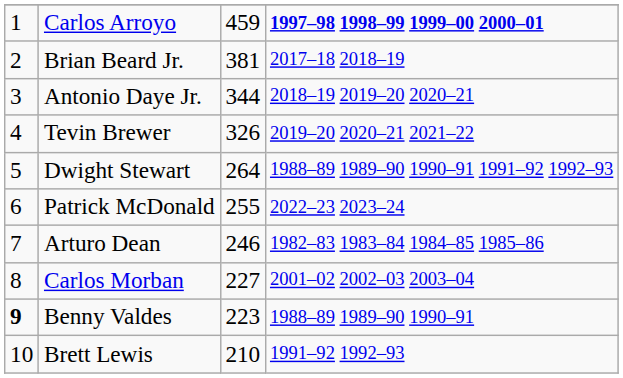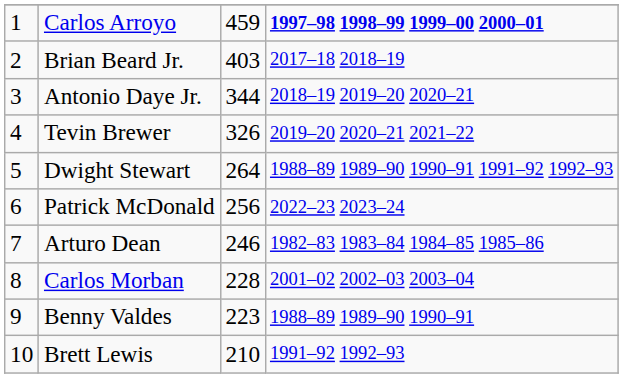 <table class="wikitable">
 <tr>
 </tr>
 <tr>
 <td>1</td>
 <td><a href='#'>Carlos Arroyo</a></td>
 <td>459</td>
 <td style="font-size:80%;"><strong><a href='#'>1997–98</a> <a href='#'>1998–99</a> <a href='#'>1999–00</a> <a href='#'>2000–01</a></strong></td>
 </tr>
 <tr>
 <td>2</td>
 <td>Brian Beard Jr.</td>
-<td>381</td>
+<td>403</td>
 <td style="font-size:80%;"><a href='#'>2017–18</a> <a href='#'>2018–19</a></td>
 </tr>
 <tr>
 <td>3</td>
 <td>Antonio Daye Jr.</td>
 <td>344</td>
 <td style="font-size:80%;"><a href='#'>2018–19</a> <a href='#'>2019–20</a> <a href='#'>2020–21</a></td>
 </tr>
 <tr>
 <td>4</td>
 <td>Tevin Brewer</td>
 <td>326</td>
 <td style="font-size:80%;"><a href='#'>2019–20</a> <a href='#'>2020–21</a> <a href='#'>2021–22</a></td>
 </tr>
 <tr>
 <td>5</td>
 <td>Dwight Stewart</td>
 <td>264</td>
 <td style="font-size:80%;"><a href='#'>1988–89</a> <a href='#'>1989–90</a> <a href='#'>1990–91</a> <a href='#'>1991–92</a> <a href='#'>1992–93</a></td>
 </tr>
 <tr>
 <td>6</td>
 <td>Patrick McDonald</td>
-<td>255</td>
+<td>256</td>
 <td style="font-size:80%;"><a href='#'>2022–23</a> <a href='#'>2023–24</a></td>
 </tr>
 <tr>
 <td>7</td>
 <td>Arturo Dean</td>
 <td>246</td>
 <td style="font-size:80%;"><a href='#'>1982–83</a> <a href='#'>1983–84</a> <a href='#'>1984–85</a> <a href='#'>1985–86</a></td>
 </tr>
 <tr>
 <td>8</td>
 <td><a href='#'>Carlos Morban</a></td>
-<td>227</td>
+<td>228</td>
 <td style="font-size:80%;"><a href='#'>2001–02</a> <a href='#'>2002–03</a> <a href='#'>2003–04</a></td>
 </tr>
 <tr>
-<td><strong>9</strong></td>
+<td>9</td>
 <td>Benny Valdes</td>
 <td>223</td>
 <td style="font-size:80%;"><a href='#'>1988–89</a> <a href='#'>1989–90</a> <a href='#'>1990–91</a></td>
 </tr>
 <tr>
 <td>10</td>
 <td>Brett Lewis</td>
 <td>210</td>
 <td style="font-size:80%;"><a href='#'>1991–92</a> <a href='#'>1992–93</a></td>
 </tr>
 </table>
